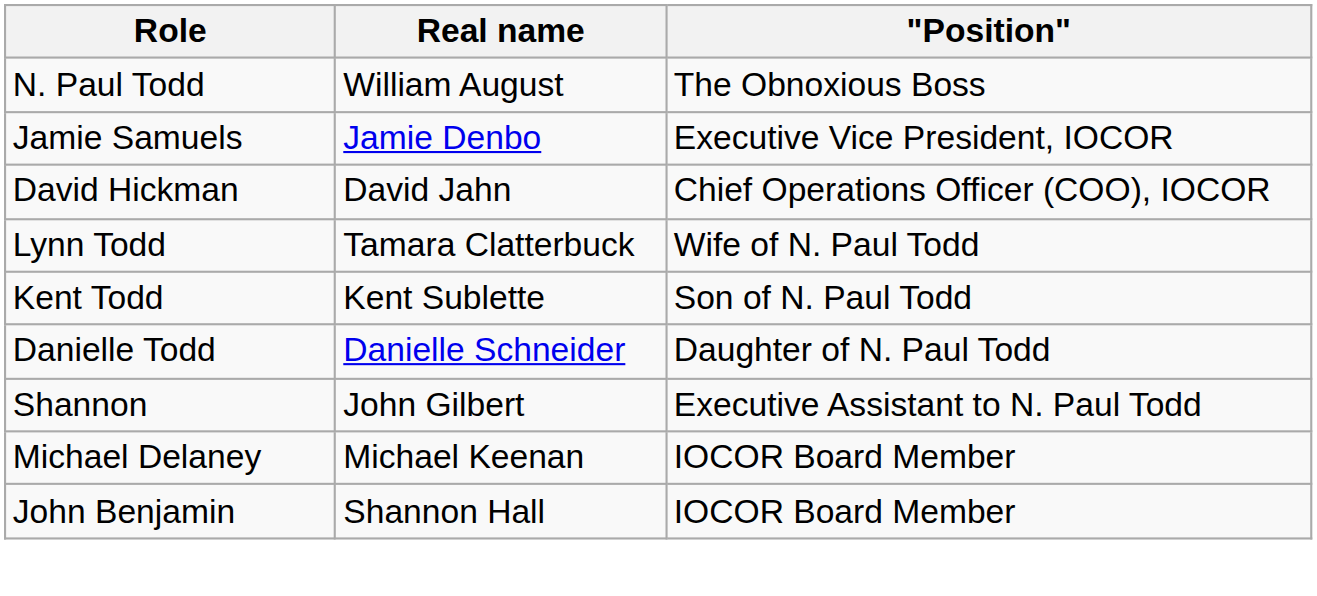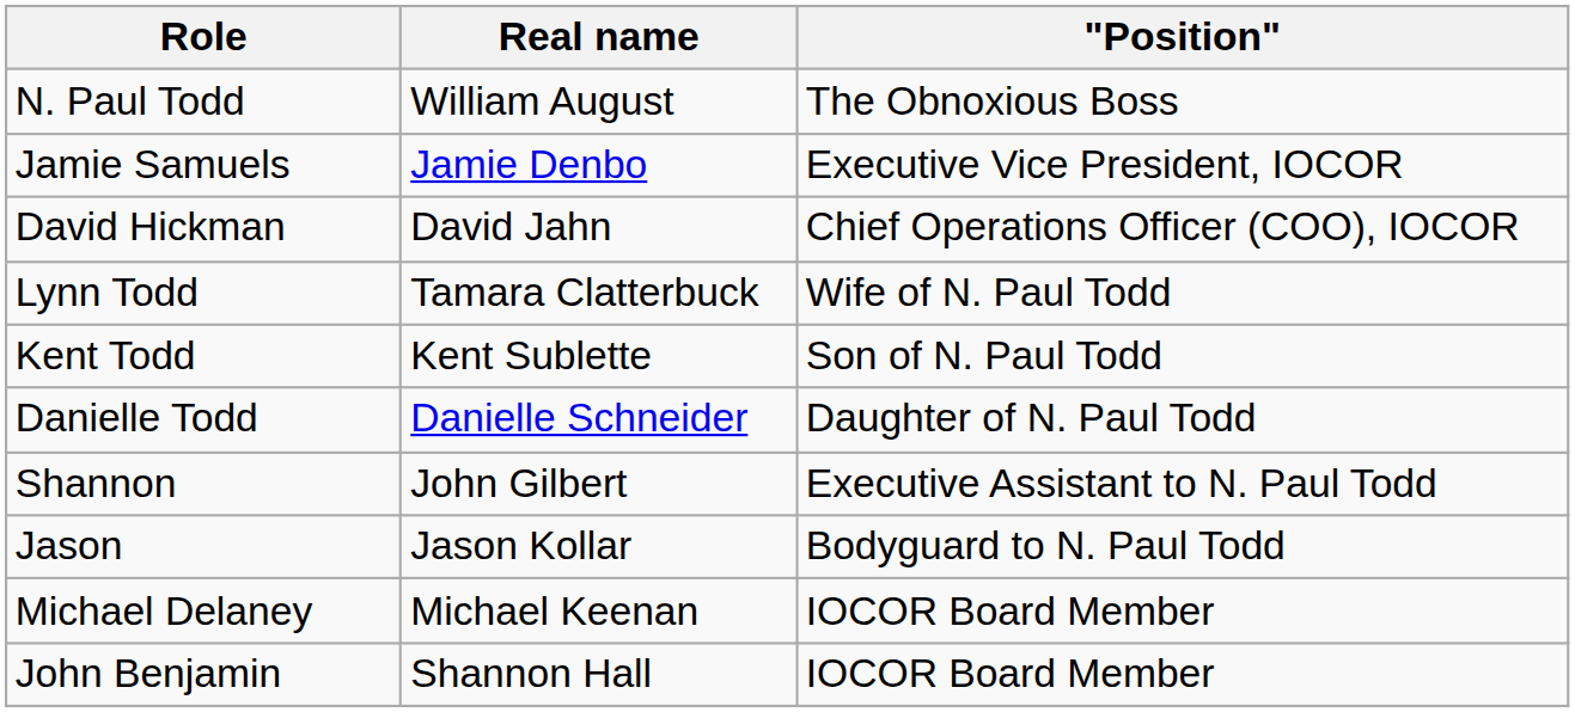 <table class="wikitable">
 <tr>
 <th align="left" width="150">Role</th>
 <th align="left" width="150">Real name</th>
 <th align="left" width="300">"Position"</th>
 </tr>
 <tr>
 <td align="left">N. Paul Todd</td>
 <td align="left">William August</td>
 <td align="left">The Obnoxious Boss</td>
 </tr>
 <tr>
 <td align="left">Jamie Samuels</td>
 <td align="left"><a href='#'>Jamie Denbo</a></td>
 <td align="left">Executive Vice President, IOCOR</td>
 </tr>
 <tr>
 <td align="left">David Hickman</td>
 <td align="left">David Jahn</td>
 <td align="left">Chief Operations Officer (COO), IOCOR</td>
 </tr>
 <tr>
 <td align="left">Lynn Todd</td>
 <td align="left">Tamara Clatterbuck</td>
 <td align="left">Wife of N. Paul Todd</td>
 </tr>
 <tr>
 <td align="left">Kent Todd</td>
 <td align="left">Kent Sublette</td>
 <td align="left">Son of N. Paul Todd</td>
 </tr>
 <tr>
 <td align="left">Danielle Todd</td>
 <td align="left"><a href='#'>Danielle Schneider</a></td>
 <td align="left">Daughter of N. Paul Todd</td>
 </tr>
 <tr>
 <td align="left">Shannon</td>
 <td align="left">John Gilbert</td>
 <td align="left">Executive Assistant to N. Paul Todd</td>
 </tr>
 <tr>
+<td align="left">Jason</td>
+<td align="left">Jason Kollar</td>
+<td align="left">Bodyguard to N. Paul Todd</td>
+</tr>
+<tr>
 <td align="left">Michael Delaney</td>
 <td align="left">Michael Keenan</td>
 <td align="left">IOCOR Board Member</td>
 </tr>
 <tr>
 <td align="left">John Benjamin</td>
 <td align="left">Shannon Hall</td>
 <td align="left">IOCOR Board Member</td>
 </tr>
 </table>
